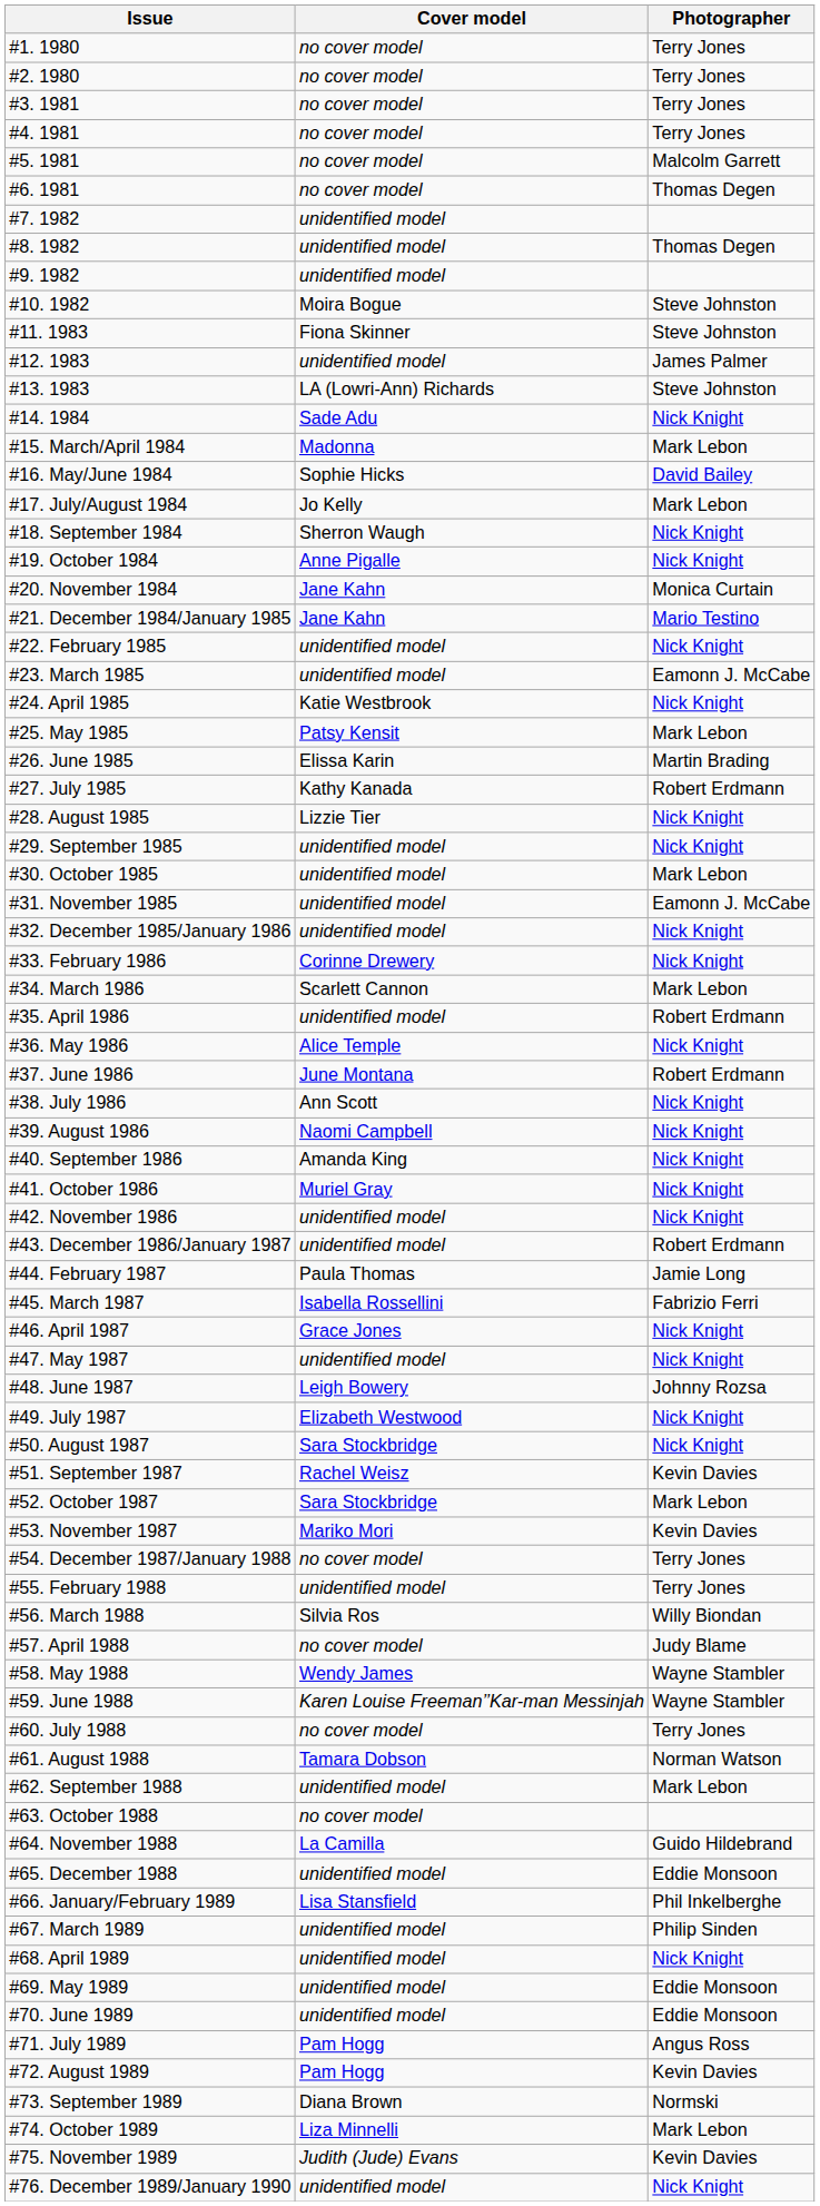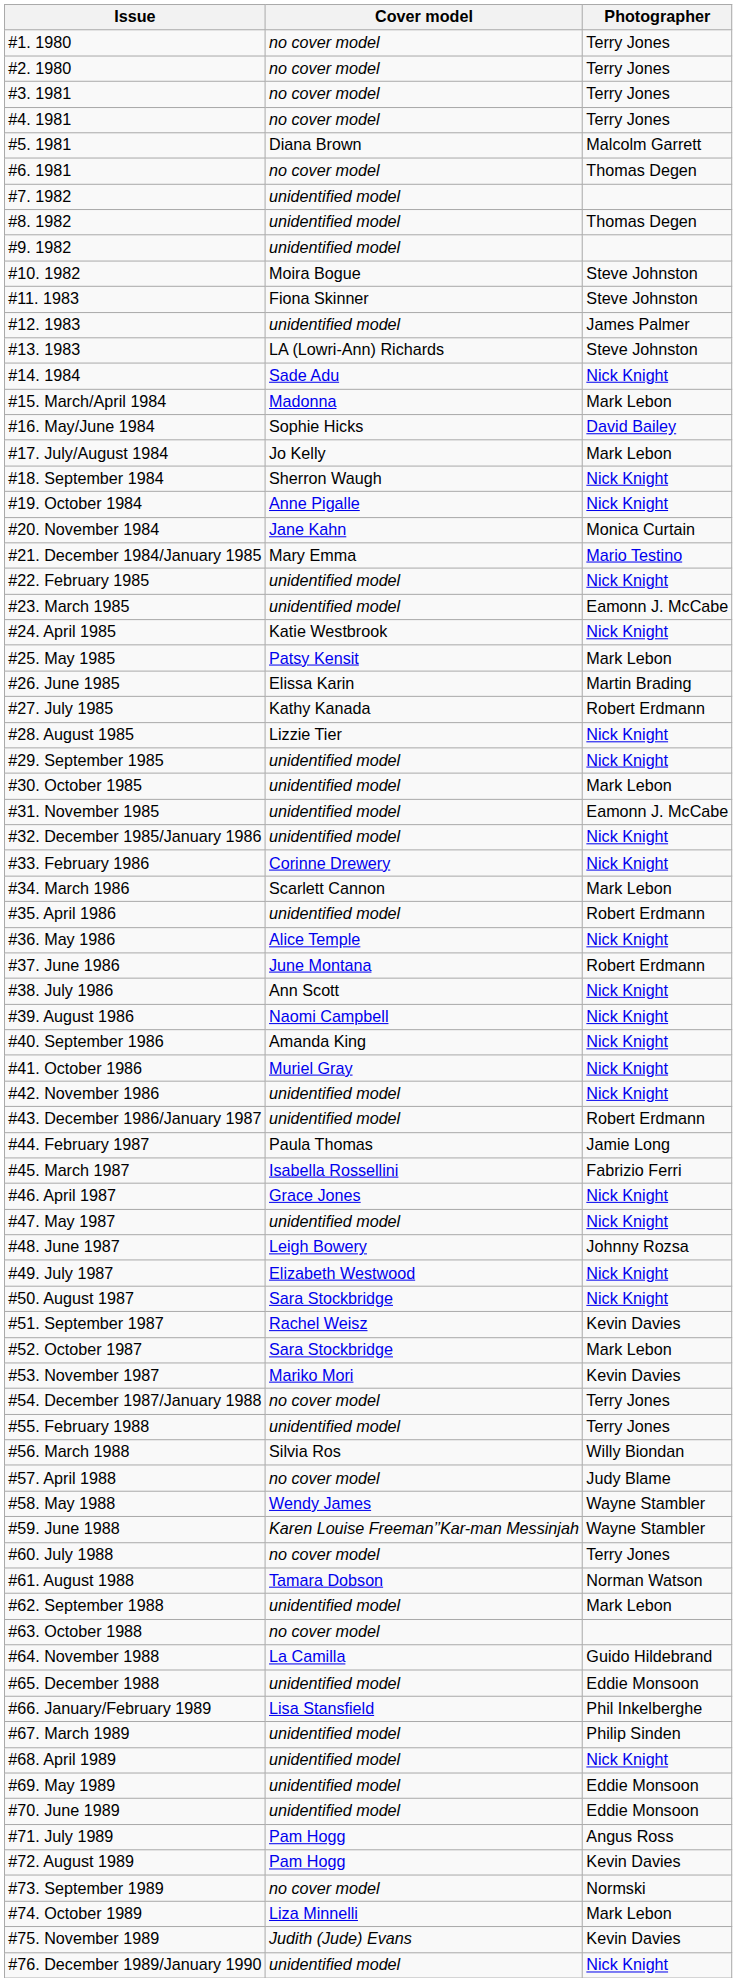 <table class="sortable wikitable">
 <tr>
 <th style="text-align:center;">Issue</th>
 <th style="text-align:center;">Cover model</th>
 <th style="text-align:center;">Photographer</th>
 </tr>
 <tr>
 <td>#1. 1980</td>
 <td><em>no cover model</em></td>
 <td>Terry Jones</td>
 </tr>
 <tr>
 <td>#2. 1980</td>
 <td><em>no cover model</em></td>
 <td>Terry Jones</td>
 </tr>
 <tr>
 <td>#3. 1981</td>
 <td><em>no cover model</em></td>
 <td>Terry Jones</td>
 </tr>
 <tr>
 <td>#4. 1981</td>
 <td><em>no cover model</em></td>
 <td>Terry Jones</td>
 </tr>
 <tr>
 <td>#5. 1981</td>
-<td><em>no cover model</em></td>
+<td>Diana Brown</td>
 <td>Malcolm Garrett</td>
 </tr>
 <tr>
 <td>#6. 1981</td>
 <td><em>no cover model</em></td>
 <td>Thomas Degen</td>
 </tr>
 <tr>
 <td>#7. 1982</td>
 <td><em>unidentified model</em></td>
 <td></td>
 </tr>
 <tr>
 <td>#8. 1982</td>
 <td><em>unidentified model</em></td>
 <td>Thomas Degen</td>
 </tr>
 <tr>
 <td>#9. 1982</td>
 <td><em>unidentified model</em></td>
 <td></td>
 </tr>
 <tr>
 <td>#10. 1982</td>
 <td>Moira Bogue</td>
 <td>Steve Johnston</td>
 </tr>
 <tr>
 <td>#11. 1983</td>
 <td>Fiona Skinner</td>
 <td>Steve Johnston</td>
 </tr>
 <tr>
 <td>#12. 1983</td>
 <td><em>unidentified model</em></td>
 <td>James Palmer</td>
 </tr>
 <tr>
 <td>#13. 1983</td>
 <td>LA (Lowri-Ann) Richards</td>
 <td>Steve Johnston</td>
 </tr>
 <tr>
 <td>#14. 1984</td>
 <td><a href='#'>Sade Adu</a></td>
 <td><a href='#'>Nick Knight</a></td>
 </tr>
 <tr>
 <td>#15. March/April 1984</td>
 <td><a href='#'>Madonna</a></td>
 <td>Mark Lebon</td>
 </tr>
 <tr>
 <td>#16. May/June 1984</td>
 <td>Sophie Hicks</td>
 <td><a href='#'>David Bailey</a></td>
 </tr>
 <tr>
 <td>#17. July/August 1984</td>
 <td>Jo Kelly</td>
 <td>Mark Lebon</td>
 </tr>
 <tr>
 <td>#18. September 1984</td>
 <td>Sherron Waugh</td>
 <td><a href='#'>Nick Knight</a></td>
 </tr>
 <tr>
 <td>#19. October 1984</td>
 <td><a href='#'>Anne Pigalle</a></td>
 <td><a href='#'>Nick Knight</a></td>
 </tr>
 <tr>
 <td>#20. November 1984</td>
 <td><a href='#'> Jane Kahn</a></td>
 <td>Monica Curtain</td>
 </tr>
 <tr>
 <td>#21. December 1984/January 1985</td>
-<td><a href='#'> Jane Kahn</a></td>
+<td>Mary Emma</td>
 <td><a href='#'>Mario Testino</a></td>
 </tr>
 <tr>
 <td>#22. February 1985</td>
 <td><em>unidentified model</em></td>
 <td><a href='#'>Nick Knight</a></td>
 </tr>
 <tr>
 <td>#23. March 1985</td>
 <td><em>unidentified model</em></td>
 <td>Eamonn J. McCabe</td>
 </tr>
 <tr>
 <td>#24. April 1985</td>
 <td>Katie Westbrook</td>
 <td><a href='#'>Nick Knight</a></td>
 </tr>
 <tr>
 <td>#25. May 1985</td>
 <td><a href='#'>Patsy Kensit</a></td>
 <td>Mark Lebon</td>
 </tr>
 <tr>
 <td>#26. June 1985</td>
 <td>Elissa Karin</td>
 <td>Martin Brading</td>
 </tr>
 <tr>
 <td>#27. July 1985</td>
 <td>Kathy Kanada</td>
 <td>Robert Erdmann</td>
 </tr>
 <tr>
 <td>#28. August 1985</td>
 <td>Lizzie Tier</td>
 <td><a href='#'>Nick Knight</a></td>
 </tr>
 <tr>
 <td>#29. September 1985</td>
 <td><em>unidentified model</em></td>
 <td><a href='#'>Nick Knight</a></td>
 </tr>
 <tr>
 <td>#30. October 1985</td>
 <td><em>unidentified model</em></td>
 <td>Mark Lebon</td>
 </tr>
 <tr>
 <td>#31. November 1985</td>
 <td><em>unidentified model</em></td>
 <td>Eamonn J. McCabe</td>
 </tr>
 <tr>
 <td>#32. December 1985/January 1986</td>
 <td><em>unidentified model</em></td>
 <td><a href='#'>Nick Knight</a></td>
 </tr>
 <tr>
 <td>#33. February 1986</td>
 <td><a href='#'>Corinne Drewery</a></td>
 <td><a href='#'>Nick Knight</a></td>
 </tr>
 <tr>
 <td>#34. March 1986</td>
 <td>Scarlett Cannon</td>
 <td>Mark Lebon</td>
 </tr>
 <tr>
 <td>#35. April 1986</td>
 <td><em>unidentified model</em></td>
 <td>Robert Erdmann</td>
 </tr>
 <tr>
 <td>#36. May 1986</td>
 <td><a href='#'>Alice Temple</a></td>
 <td><a href='#'>Nick Knight</a></td>
 </tr>
 <tr>
 <td>#37. June 1986</td>
 <td><a href='#'>June Montana</a></td>
 <td>Robert Erdmann</td>
 </tr>
 <tr>
 <td>#38. July 1986</td>
 <td>Ann Scott</td>
 <td><a href='#'>Nick Knight</a></td>
 </tr>
 <tr>
 <td>#39. August 1986</td>
 <td><a href='#'>Naomi Campbell</a></td>
 <td><a href='#'>Nick Knight</a></td>
 </tr>
 <tr>
 <td>#40. September 1986</td>
 <td>Amanda King</td>
 <td><a href='#'>Nick Knight</a></td>
 </tr>
 <tr>
 <td>#41. October 1986</td>
 <td><a href='#'>Muriel Gray</a></td>
 <td><a href='#'>Nick Knight</a></td>
 </tr>
 <tr>
 <td>#42. November 1986</td>
 <td><em>unidentified model</em></td>
 <td><a href='#'>Nick Knight</a></td>
 </tr>
 <tr>
 <td>#43. December 1986/January 1987</td>
 <td><em>unidentified model</em></td>
 <td>Robert Erdmann</td>
 </tr>
 <tr>
 <td>#44. February 1987</td>
 <td>Paula Thomas</td>
 <td>Jamie Long</td>
 </tr>
 <tr>
 <td>#45. March 1987</td>
 <td><a href='#'>Isabella Rossellini</a></td>
 <td>Fabrizio Ferri</td>
 </tr>
 <tr>
 <td>#46. April 1987</td>
 <td><a href='#'>Grace Jones</a></td>
 <td><a href='#'>Nick Knight</a></td>
 </tr>
 <tr>
 <td>#47. May 1987</td>
 <td><em>unidentified model</em></td>
 <td><a href='#'>Nick Knight</a></td>
 </tr>
 <tr>
 <td>#48. June 1987</td>
 <td><a href='#'>Leigh Bowery</a></td>
 <td>Johnny Rozsa</td>
 </tr>
 <tr>
 <td>#49. July 1987</td>
 <td><a href='#'>Elizabeth Westwood</a></td>
 <td><a href='#'>Nick Knight</a></td>
 </tr>
 <tr>
 <td>#50. August 1987</td>
 <td><a href='#'>Sara Stockbridge</a></td>
 <td><a href='#'>Nick Knight</a></td>
 </tr>
 <tr>
 <td>#51. September 1987</td>
 <td><a href='#'>Rachel Weisz</a></td>
 <td>Kevin Davies</td>
 </tr>
 <tr>
 <td>#52. October 1987</td>
 <td><a href='#'>Sara Stockbridge</a></td>
 <td>Mark Lebon</td>
 </tr>
 <tr>
 <td>#53. November 1987</td>
 <td><a href='#'>Mariko Mori</a></td>
 <td>Kevin Davies</td>
 </tr>
 <tr>
 <td>#54. December 1987/January 1988</td>
 <td><em>no cover model</em></td>
 <td>Terry Jones</td>
 </tr>
 <tr>
 <td>#55. February 1988</td>
 <td><em>unidentified model</em></td>
 <td>Terry Jones</td>
 </tr>
 <tr>
 <td>#56. March 1988</td>
 <td>Silvia Ros</td>
 <td>Willy Biondan</td>
 </tr>
 <tr>
 <td>#57. April 1988</td>
 <td><em>no cover model</em></td>
 <td>Judy Blame</td>
 </tr>
 <tr>
 <td>#58. May 1988</td>
 <td><a href='#'>Wendy James</a></td>
 <td>Wayne Stambler</td>
 </tr>
 <tr>
 <td>#59. June 1988</td>
 <td><em>Karen Louise Freeman’’Kar-man Messinjah</em></td>
 <td>Wayne Stambler</td>
 </tr>
 <tr>
 <td>#60. July 1988</td>
 <td><em>no cover model</em></td>
 <td>Terry Jones</td>
 </tr>
 <tr>
 <td>#61. August 1988</td>
 <td><a href='#'>Tamara Dobson</a></td>
 <td>Norman Watson</td>
 </tr>
 <tr>
 <td>#62. September 1988</td>
 <td><em>unidentified model</em></td>
 <td>Mark Lebon</td>
 </tr>
 <tr>
 <td>#63. October 1988</td>
 <td><em>no cover model</em></td>
 <td></td>
 </tr>
 <tr>
 <td>#64. November 1988</td>
 <td><a href='#'>La Camilla</a></td>
 <td>Guido Hildebrand</td>
 </tr>
 <tr>
 <td>#65. December 1988</td>
 <td><em>unidentified model</em></td>
 <td>Eddie Monsoon</td>
 </tr>
 <tr>
 <td>#66. January/February 1989</td>
 <td><a href='#'>Lisa Stansfield</a></td>
 <td>Phil Inkelberghe</td>
 </tr>
 <tr>
 <td>#67. March 1989</td>
 <td><em>unidentified model</em></td>
 <td>Philip Sinden</td>
 </tr>
 <tr>
 <td>#68. April 1989</td>
 <td><em>unidentified model</em></td>
 <td><a href='#'>Nick Knight</a></td>
 </tr>
 <tr>
 <td>#69. May 1989</td>
 <td><em>unidentified model</em></td>
 <td>Eddie Monsoon</td>
 </tr>
 <tr>
 <td>#70. June 1989</td>
 <td><em>unidentified model</em></td>
 <td>Eddie Monsoon</td>
 </tr>
 <tr>
 <td>#71. July 1989</td>
 <td><a href='#'>Pam Hogg</a></td>
 <td>Angus Ross</td>
 </tr>
 <tr>
 <td>#72. August 1989</td>
 <td><a href='#'>Pam Hogg</a></td>
 <td>Kevin Davies</td>
 </tr>
 <tr>
 <td>#73. September 1989</td>
-<td>Diana Brown</td>
+<td><em>no cover model</em></td>
 <td>Normski</td>
 </tr>
 <tr>
 <td>#74. October 1989</td>
 <td><a href='#'>Liza Minnelli</a></td>
 <td>Mark Lebon</td>
 </tr>
 <tr>
 <td>#75. November 1989</td>
 <td><em>Judith (Jude) Evans</em></td>
 <td>Kevin Davies</td>
 </tr>
 <tr>
 <td>#76. December 1989/January 1990</td>
 <td><em>unidentified model</em></td>
 <td><a href='#'>Nick Knight</a></td>
 </tr>
 </table>
